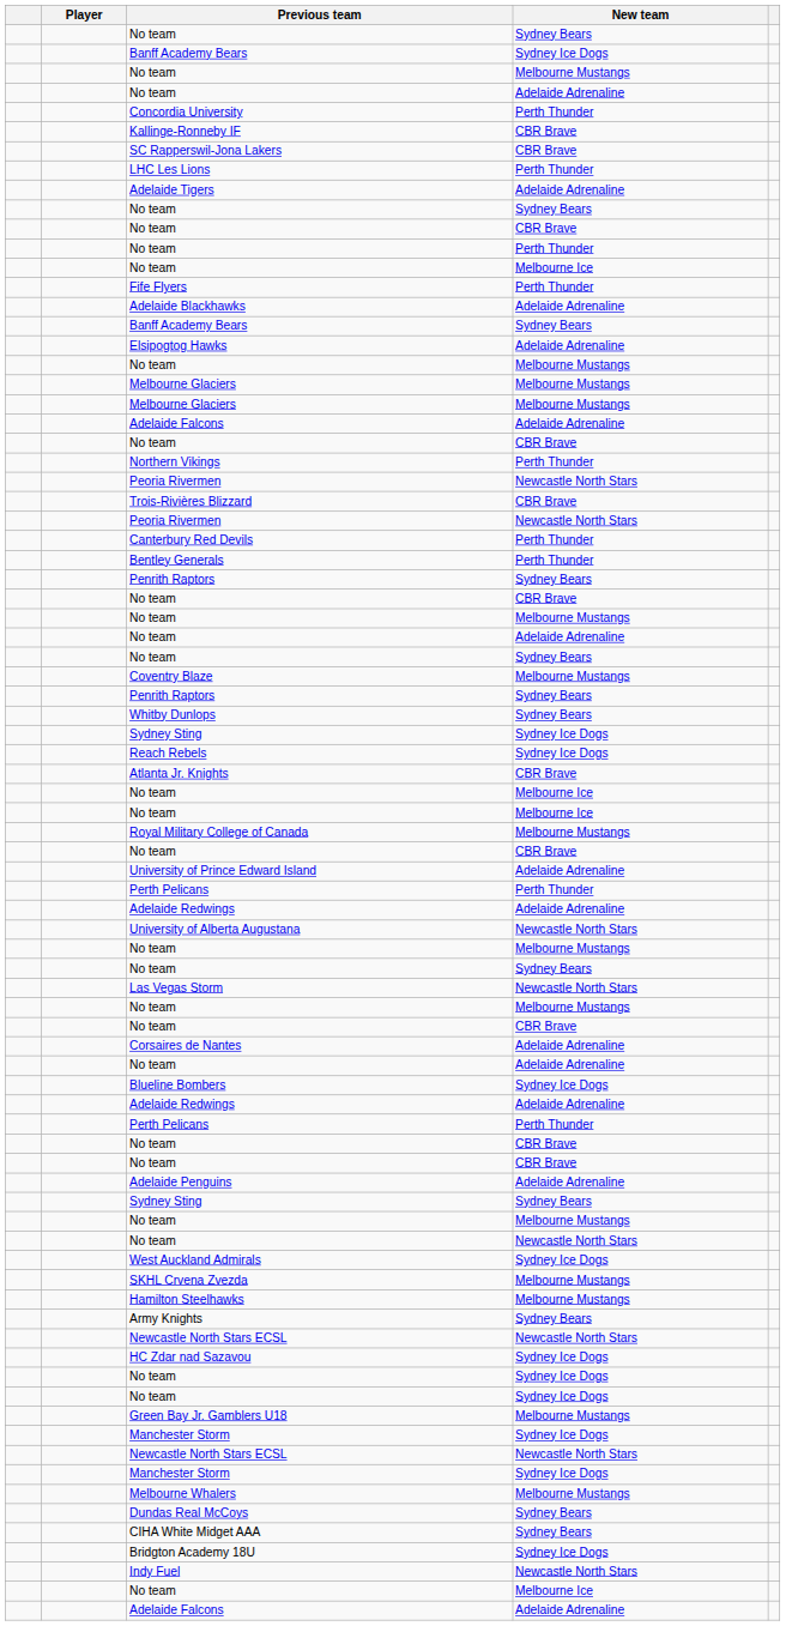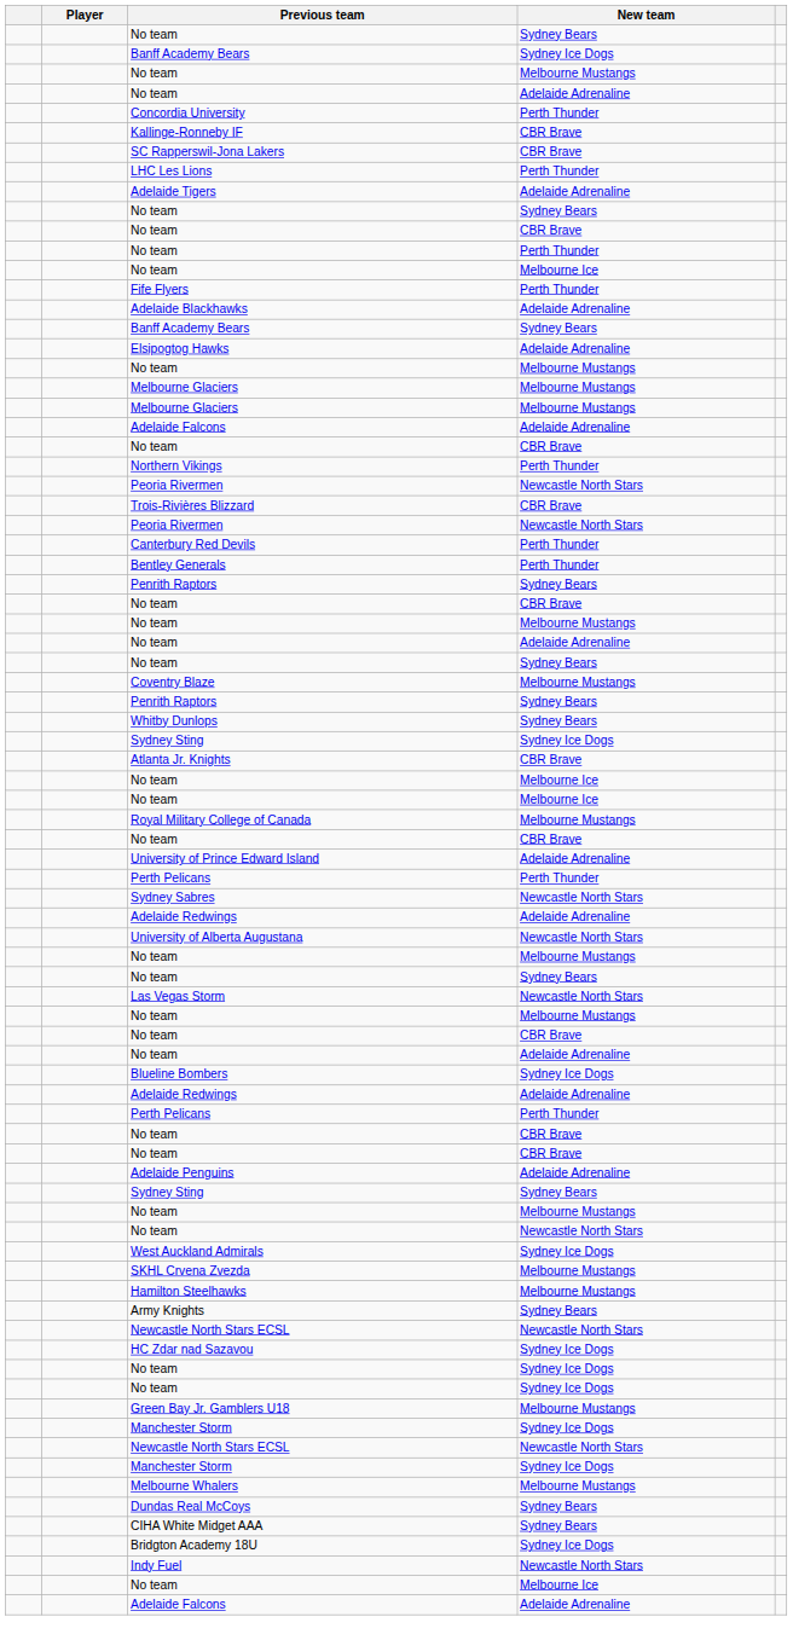 <table class="sortable wikitable" width=80% font-size=90%>
 <tr>
 <th width=40></th>
 <th>Player</th>
 <th>Previous team</th>
 <th>New team</th>
 <th class="unsortable"></th>
 </tr>
 <tr>
 <td align="center"></td>
 <td></td>
 <td>No team</td>
 <td><a href='#'>Sydney Bears</a></td>
 <td></td>
 </tr>
 <tr>
 <td align="center"></td>
 <td></td>
 <td><a href='#'>Banff Academy Bears</a></td>
 <td><a href='#'>Sydney Ice Dogs</a></td>
 <td></td>
 </tr>
 <tr>
 <td align="center"></td>
 <td></td>
 <td>No team</td>
 <td><a href='#'>Melbourne Mustangs</a></td>
 <td></td>
 </tr>
 <tr>
 <td align="center"></td>
 <td></td>
 <td>No team</td>
 <td><a href='#'>Adelaide Adrenaline</a></td>
 <td></td>
 </tr>
 <tr>
 <td align="center"></td>
 <td></td>
 <td><a href='#'>Concordia University</a></td>
 <td><a href='#'>Perth Thunder</a></td>
 <td></td>
 </tr>
 <tr>
 <td align="center"></td>
 <td></td>
 <td><a href='#'>Kallinge-Ronneby IF</a></td>
 <td><a href='#'>CBR Brave</a></td>
 <td></td>
 </tr>
 <tr>
 <td align="center"></td>
 <td></td>
 <td><a href='#'>SC Rapperswil-Jona Lakers</a></td>
 <td><a href='#'>CBR Brave</a></td>
 <td></td>
 </tr>
 <tr>
 <td align="center"></td>
 <td></td>
 <td><a href='#'>LHC Les Lions</a></td>
 <td><a href='#'>Perth Thunder</a></td>
 <td></td>
 </tr>
 <tr>
 <td align="center"></td>
 <td></td>
 <td><a href='#'>Adelaide Tigers</a></td>
 <td><a href='#'>Adelaide Adrenaline</a></td>
 <td></td>
 </tr>
 <tr>
 <td align="center"></td>
 <td></td>
 <td>No team</td>
 <td><a href='#'>Sydney Bears</a></td>
 <td></td>
 </tr>
 <tr>
 <td align="center"></td>
 <td></td>
 <td>No team</td>
 <td><a href='#'>CBR Brave</a></td>
 <td></td>
 </tr>
 <tr>
 <td align="center"></td>
 <td></td>
 <td>No team</td>
 <td><a href='#'>Perth Thunder</a></td>
 <td></td>
 </tr>
 <tr>
 <td align="center"></td>
 <td></td>
 <td>No team</td>
 <td><a href='#'>Melbourne Ice</a></td>
 <td></td>
 </tr>
 <tr>
 <td align="center"></td>
 <td></td>
 <td><a href='#'>Fife Flyers</a></td>
 <td><a href='#'>Perth Thunder</a></td>
 <td></td>
 </tr>
 <tr>
 <td align="center"></td>
 <td></td>
 <td><a href='#'>Adelaide Blackhawks</a></td>
 <td><a href='#'>Adelaide Adrenaline</a></td>
 <td></td>
 </tr>
 <tr>
 <td align="center"></td>
 <td></td>
 <td><a href='#'>Banff Academy Bears</a></td>
 <td><a href='#'>Sydney Bears</a></td>
 <td></td>
 </tr>
 <tr>
 <td align="center"></td>
 <td></td>
 <td><a href='#'>Elsipogtog Hawks</a></td>
 <td><a href='#'>Adelaide Adrenaline</a></td>
 <td></td>
 </tr>
 <tr>
 <td align="center"></td>
 <td></td>
 <td>No team</td>
 <td><a href='#'>Melbourne Mustangs</a></td>
 <td></td>
 </tr>
 <tr>
 <td align="center"></td>
 <td></td>
 <td><a href='#'>Melbourne Glaciers</a></td>
 <td><a href='#'>Melbourne Mustangs</a></td>
 <td></td>
 </tr>
 <tr>
 <td align="center"></td>
 <td></td>
 <td><a href='#'>Melbourne Glaciers</a></td>
 <td><a href='#'>Melbourne Mustangs</a></td>
 <td></td>
 </tr>
 <tr>
 <td align="center"></td>
 <td></td>
 <td><a href='#'>Adelaide Falcons</a></td>
 <td><a href='#'>Adelaide Adrenaline</a></td>
 <td></td>
 </tr>
 <tr>
 <td align="center"></td>
 <td></td>
 <td>No team</td>
 <td><a href='#'>CBR Brave</a></td>
 <td></td>
 </tr>
 <tr>
 <td align="center"></td>
 <td></td>
 <td><a href='#'>Northern Vikings</a></td>
 <td><a href='#'>Perth Thunder</a></td>
 <td></td>
 </tr>
 <tr>
 <td align="center"></td>
 <td></td>
 <td><a href='#'>Peoria Rivermen</a></td>
 <td><a href='#'>Newcastle North Stars</a></td>
 <td></td>
 </tr>
 <tr>
 <td align="center"></td>
 <td></td>
 <td><a href='#'>Trois-Rivières Blizzard</a></td>
 <td><a href='#'>CBR Brave</a></td>
 <td></td>
 </tr>
 <tr>
 <td align="center"></td>
 <td></td>
 <td><a href='#'>Peoria Rivermen</a></td>
 <td><a href='#'>Newcastle North Stars</a></td>
 <td></td>
 </tr>
 <tr>
 <td align="center"></td>
 <td></td>
 <td><a href='#'>Canterbury Red Devils</a></td>
 <td><a href='#'>Perth Thunder</a></td>
 <td></td>
 </tr>
 <tr>
 <td align="center"></td>
 <td></td>
 <td><a href='#'>Bentley Generals</a></td>
 <td><a href='#'>Perth Thunder</a></td>
 <td></td>
 </tr>
 <tr>
 <td align="center"></td>
 <td></td>
 <td><a href='#'>Penrith Raptors</a></td>
 <td><a href='#'>Sydney Bears</a></td>
 <td></td>
 </tr>
 <tr>
 <td align="center"></td>
 <td></td>
 <td>No team</td>
 <td><a href='#'>CBR Brave</a></td>
 <td></td>
 </tr>
 <tr>
 <td align="center"></td>
 <td></td>
 <td>No team</td>
 <td><a href='#'>Melbourne Mustangs</a></td>
 <td></td>
 </tr>
 <tr>
 <td align="center"></td>
 <td></td>
 <td>No team</td>
 <td><a href='#'>Adelaide Adrenaline</a></td>
 <td></td>
 </tr>
 <tr>
 <td align="center"></td>
 <td></td>
 <td>No team</td>
 <td><a href='#'>Sydney Bears</a></td>
 <td></td>
 </tr>
 <tr>
 <td align="center"></td>
 <td></td>
 <td><a href='#'>Coventry Blaze</a></td>
 <td><a href='#'>Melbourne Mustangs</a></td>
 <td></td>
 </tr>
 <tr>
 <td align="center"></td>
 <td></td>
 <td><a href='#'>Penrith Raptors</a></td>
 <td><a href='#'>Sydney Bears</a></td>
 <td></td>
 </tr>
 <tr>
 <td align="center"></td>
 <td></td>
 <td><a href='#'>Whitby Dunlops</a></td>
 <td><a href='#'>Sydney Bears</a></td>
 <td></td>
 </tr>
 <tr>
 <td align="center"></td>
 <td></td>
 <td><a href='#'>Sydney Sting</a></td>
 <td><a href='#'>Sydney Ice Dogs</a></td>
 <td></td>
 </tr>
 <tr>
 <td align="center"></td>
 <td></td>
-<td><a href='#'>Reach Rebels</a></td>
-<td><a href='#'>Sydney Ice Dogs</a></td>
-<td></td>
-</tr>
-<tr>
-<td align="center"></td>
-<td></td>
 <td><a href='#'>Atlanta Jr. Knights</a></td>
 <td><a href='#'>CBR Brave</a></td>
 <td></td>
 </tr>
 <tr>
 <td align="center"></td>
 <td></td>
 <td>No team</td>
 <td><a href='#'>Melbourne Ice</a></td>
 <td></td>
 </tr>
 <tr>
 <td align="center"></td>
 <td></td>
 <td>No team</td>
 <td><a href='#'>Melbourne Ice</a></td>
 <td></td>
 </tr>
 <tr>
 <td align="center"></td>
 <td></td>
 <td><a href='#'>Royal Military College of Canada</a></td>
 <td><a href='#'>Melbourne Mustangs</a></td>
 <td></td>
 </tr>
 <tr>
 <td align="center"></td>
 <td></td>
 <td>No team</td>
 <td><a href='#'>CBR Brave</a></td>
 <td></td>
 </tr>
 <tr>
 <td align="center"></td>
 <td></td>
 <td><a href='#'>University of Prince Edward Island</a></td>
 <td><a href='#'>Adelaide Adrenaline</a></td>
 <td></td>
 </tr>
 <tr>
 <td align="center"></td>
 <td></td>
 <td><a href='#'>Perth Pelicans</a></td>
 <td><a href='#'>Perth Thunder</a></td>
 <td></td>
 </tr>
 <tr>
 <td align="center"></td>
 <td></td>
+<td><a href='#'>Sydney Sabres</a></td>
+<td><a href='#'>Newcastle North Stars</a></td>
+<td></td>
+</tr>
+<tr>
+<td align="center"></td>
+<td></td>
 <td><a href='#'>Adelaide Redwings</a></td>
 <td><a href='#'>Adelaide Adrenaline</a></td>
 <td></td>
 </tr>
 <tr>
 <td align="center"></td>
 <td></td>
 <td><a href='#'>University of Alberta Augustana</a></td>
 <td><a href='#'>Newcastle North Stars</a></td>
 <td></td>
 </tr>
 <tr>
 <td align="center"></td>
 <td></td>
 <td>No team</td>
 <td><a href='#'>Melbourne Mustangs</a></td>
 <td></td>
 </tr>
 <tr>
 <td align="center"></td>
 <td></td>
 <td>No team</td>
 <td><a href='#'>Sydney Bears</a></td>
 <td></td>
 </tr>
 <tr>
 <td align="center"></td>
 <td></td>
 <td><a href='#'>Las Vegas Storm</a></td>
 <td><a href='#'>Newcastle North Stars</a></td>
 <td></td>
 </tr>
 <tr>
 <td align="center"></td>
 <td></td>
 <td>No team</td>
 <td><a href='#'>Melbourne Mustangs</a></td>
 <td></td>
 </tr>
 <tr>
 <td align="center"></td>
 <td></td>
 <td>No team</td>
 <td><a href='#'>CBR Brave</a></td>
-<td></td>
-</tr>
-<tr>
-<td align="center"></td>
-<td></td>
-<td><a href='#'>Corsaires de Nantes</a></td>
-<td><a href='#'>Adelaide Adrenaline</a></td>
 <td></td>
 </tr>
 <tr>
 <td align="center"></td>
 <td></td>
 <td>No team</td>
 <td><a href='#'>Adelaide Adrenaline</a></td>
 <td></td>
 </tr>
 <tr>
 <td align="center"></td>
 <td></td>
 <td><a href='#'>Blueline Bombers</a></td>
 <td><a href='#'>Sydney Ice Dogs</a></td>
 <td></td>
 </tr>
 <tr>
 <td align="center"></td>
 <td></td>
 <td><a href='#'>Adelaide Redwings</a></td>
 <td><a href='#'>Adelaide Adrenaline</a></td>
 <td></td>
 </tr>
 <tr>
 <td align="center"></td>
 <td></td>
 <td><a href='#'>Perth Pelicans</a></td>
 <td><a href='#'>Perth Thunder</a></td>
 <td></td>
 </tr>
 <tr>
 <td align="center"></td>
 <td></td>
 <td>No team</td>
 <td><a href='#'>CBR Brave</a></td>
 <td></td>
 </tr>
 <tr>
 <td align="center"></td>
 <td></td>
 <td>No team</td>
 <td><a href='#'>CBR Brave</a></td>
 <td></td>
 </tr>
 <tr>
 <td align="center"></td>
 <td></td>
 <td><a href='#'>Adelaide Penguins</a></td>
 <td><a href='#'>Adelaide Adrenaline</a></td>
 <td></td>
 </tr>
 <tr>
 <td align="center"></td>
 <td></td>
 <td><a href='#'>Sydney Sting</a></td>
 <td><a href='#'>Sydney Bears</a></td>
 <td></td>
 </tr>
 <tr>
 <td align="center"></td>
 <td></td>
 <td>No team</td>
 <td><a href='#'>Melbourne Mustangs</a></td>
 <td></td>
 </tr>
 <tr>
 <td align="center"></td>
 <td></td>
 <td>No team</td>
 <td><a href='#'>Newcastle North Stars</a></td>
 <td></td>
 </tr>
 <tr>
 <td align="center"></td>
 <td></td>
 <td><a href='#'>West Auckland Admirals</a></td>
 <td><a href='#'>Sydney Ice Dogs</a></td>
 <td></td>
 </tr>
 <tr>
 <td align="center"></td>
 <td></td>
 <td><a href='#'>SKHL Crvena Zvezda</a></td>
 <td><a href='#'>Melbourne Mustangs</a></td>
 <td></td>
 </tr>
 <tr>
 <td align="center"></td>
 <td></td>
 <td><a href='#'>Hamilton Steelhawks</a></td>
 <td><a href='#'>Melbourne Mustangs</a></td>
 <td></td>
 </tr>
 <tr>
 <td align="center"></td>
 <td></td>
 <td>Army Knights</td>
 <td><a href='#'>Sydney Bears</a></td>
 <td></td>
 </tr>
 <tr>
 <td align="center"></td>
 <td></td>
 <td><a href='#'>Newcastle North Stars ECSL</a></td>
 <td><a href='#'>Newcastle North Stars</a></td>
 <td></td>
 </tr>
 <tr>
 <td align="center"></td>
 <td></td>
 <td><a href='#'>HC Zdar nad Sazavou</a></td>
 <td><a href='#'>Sydney Ice Dogs</a></td>
 <td></td>
 </tr>
 <tr>
 <td align="center"></td>
 <td></td>
 <td>No team</td>
 <td><a href='#'>Sydney Ice Dogs</a></td>
 <td></td>
 </tr>
 <tr>
 <td align="center"></td>
 <td></td>
 <td>No team</td>
 <td><a href='#'>Sydney Ice Dogs</a></td>
 <td></td>
 </tr>
 <tr>
 <td align="center"></td>
 <td></td>
 <td><a href='#'>Green Bay Jr. Gamblers U18</a></td>
 <td><a href='#'>Melbourne Mustangs</a></td>
 <td></td>
 </tr>
 <tr>
 <td align="center"></td>
 <td></td>
 <td><a href='#'>Manchester Storm</a></td>
 <td><a href='#'>Sydney Ice Dogs</a></td>
 <td></td>
 </tr>
 <tr>
 <td align="center"></td>
 <td></td>
 <td><a href='#'>Newcastle North Stars ECSL</a></td>
 <td><a href='#'>Newcastle North Stars</a></td>
 <td></td>
 </tr>
 <tr>
 <td align="center"></td>
 <td></td>
 <td><a href='#'>Manchester Storm</a></td>
 <td><a href='#'>Sydney Ice Dogs</a></td>
 <td></td>
 </tr>
 <tr>
 <td align="center"></td>
 <td></td>
 <td><a href='#'>Melbourne Whalers</a></td>
 <td><a href='#'>Melbourne Mustangs</a></td>
 <td></td>
 </tr>
 <tr>
 <td align="center"></td>
 <td></td>
 <td><a href='#'>Dundas Real McCoys</a></td>
 <td><a href='#'>Sydney Bears</a></td>
 <td></td>
 </tr>
 <tr>
 <td align="center"></td>
 <td></td>
 <td>CIHA White Midget AAA</td>
 <td><a href='#'>Sydney Bears</a></td>
 <td></td>
 </tr>
 <tr>
 <td align="center"></td>
 <td></td>
 <td>Bridgton Academy 18U</td>
 <td><a href='#'>Sydney Ice Dogs</a></td>
 <td></td>
 </tr>
 <tr>
 <td align="center"></td>
 <td></td>
 <td><a href='#'>Indy Fuel</a></td>
 <td><a href='#'>Newcastle North Stars</a></td>
 <td></td>
 </tr>
 <tr>
 <td align="center"></td>
 <td></td>
 <td>No team</td>
 <td><a href='#'>Melbourne Ice</a></td>
 <td></td>
 </tr>
 <tr>
 <td align="center"></td>
 <td></td>
 <td><a href='#'>Adelaide Falcons</a></td>
 <td><a href='#'>Adelaide Adrenaline</a></td>
 <td></td>
 </tr>
 </table>
